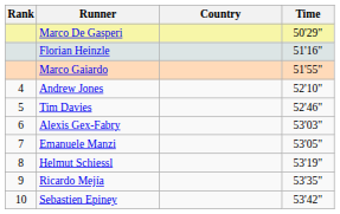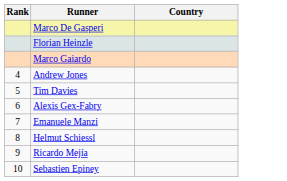 <table class="wikitable" style="text-align:center; font-size: 90%; border: gray solid 1px;border-collapse:collapse;">
 <tr bgcolor="#E4E4E4">
 <th style="border-bottom:1px solid #AAAAAA" width=10>Rank</th>
 <th style="border-bottom:1px solid #AAAAAA" width=150>Runner</th>
 <th style="border-bottom:1px solid #AAAAAA" width=150>Country</th>
-<th style="border-bottom:1px solid #AAAAAA" width=60>Time</th>
 </tr>
 <tr bgcolor=F7F6A8>
 <td></td>
 <td align=left><a href='#'>Marco De Gasperi</a></td>
 <td align=left></td>
-<td>50'29"</td>
 </tr>
 <tr bgcolor=DCE5E5>
 <td></td>
 <td align=left><a href='#'>Florian Heinzle</a></td>
 <td align=left></td>
-<td>51'16"</td>
 </tr>
 <tr bgcolor=FFDAB9>
 <td></td>
 <td align=left><a href='#'>Marco Gaiardo</a></td>
 <td align=left></td>
-<td>51'55"</td>
 </tr>
 <tr>
 <td>4</td>
 <td align=left><a href='#'>Andrew Jones</a></td>
 <td align=left></td>
-<td>52'10"</td>
 </tr>
 <tr>
 <td>5</td>
 <td align=left><a href='#'>Tim Davies</a></td>
 <td align=left></td>
-<td>52'46"</td>
 </tr>
 <tr>
 <td>6</td>
 <td align=left><a href='#'>Alexis Gex-Fabry</a></td>
 <td align=left></td>
-<td>53'03"</td>
 </tr>
 <tr>
 <td>7</td>
 <td align=left><a href='#'>Emanuele Manzi</a></td>
 <td align=left></td>
-<td>53'05"</td>
 </tr>
 <tr>
 <td>8</td>
 <td align=left><a href='#'>Helmut Schiessl</a></td>
 <td align=left></td>
-<td>53'19"</td>
 </tr>
 <tr>
 <td>9</td>
 <td align=left><a href='#'>Ricardo Mejía</a></td>
 <td align=left></td>
-<td>53'35"</td>
 </tr>
 <tr>
 <td>10</td>
 <td align=left><a href='#'>Sebastien Epiney</a></td>
 <td align=left></td>
-<td>53'42"</td>
 </tr>
 </table>
